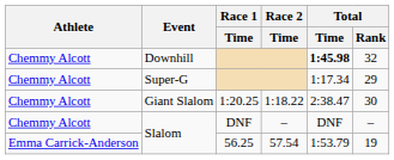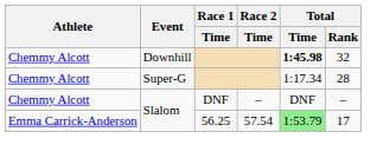 <table class="wikitable" style="font-size:90%">
 <tr>
 <th rowspan="2">Athlete</th>
 <th rowspan="2">Event</th>
 <th>Race 1</th>
 <th>Race 2</th>
 <th colspan="2">Total</th>
 </tr>
 <tr>
 <th>Time</th>
 <th>Time</th>
 <th>Time</th>
 <th>Rank</th>
 </tr>
 <tr>
 <td><a href='#'>Chemmy Alcott</a></td>
 <td>Downhill</td>
 <td colspan="2" bgcolor="wheat"></td>
 <td align="center"><strong>1:45.98</strong></td>
 <td align="center">32</td>
 </tr>
 <tr>
 <td><a href='#'>Chemmy Alcott</a></td>
 <td>Super-G</td>
 <td colspan="2" bgcolor="wheat"></td>
 <td align="center">1:17.34</td>
-<td align="center">29</td>
-</tr>
-<tr>
-<td><a href='#'>Chemmy Alcott</a></td>
-<td>Giant Slalom</td>
-<td align="center">1:20.25</td>
-<td align="center">1:18.22</td>
-<td align="center">2:38.47</td>
-<td align="center">30</td>
+<td align="center">28</td>
 </tr>
 <tr>
 <td><a href='#'>Chemmy Alcott</a></td>
 <td rowspan="2">Slalom</td>
 <td align="center">DNF</td>
 <td align="center">–</td>
 <td align="center">DNF</td>
 <td align="center">–</td>
 </tr>
 <tr>
 <td><a href='#'>Emma Carrick-Anderson</a></td>
 <td align="center">56.25</td>
 <td align="center">57.54</td>
-<td align="center">1:53.79</td>
-<td align="center">19</td>
+<td align="center" style="background: lightgreen;">1:53.79</td>
+<td align="center">17</td>
 </tr>
 </table>
